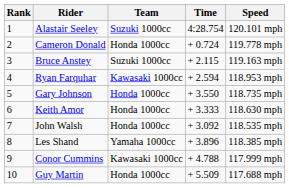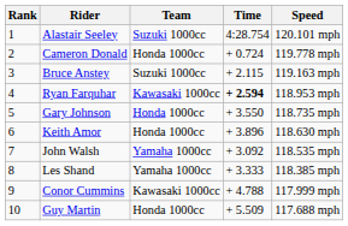 <table class="wikitable">
 <tr style="background:#efefef;">
 <th>Rank</th>
 <th>Rider</th>
 <th>Team</th>
 <th>Time</th>
 <th>Speed</th>
 </tr>
 <tr>
 <td>1</td>
 <td> <a href='#'>Alastair Seeley</a></td>
 <td><a href='#'>Suzuki</a> 1000cc</td>
 <td>4:28.754</td>
 <td>120.101 mph</td>
 </tr>
 <tr>
 <td>2</td>
 <td> <a href='#'>Cameron Donald</a></td>
 <td>Honda 1000cc</td>
 <td>+ 0.724</td>
 <td>119.778 mph</td>
 </tr>
 <tr>
 <td>3</td>
 <td> <a href='#'>Bruce Anstey</a></td>
 <td>Suzuki 1000cc</td>
 <td>+ 2.115</td>
 <td>119.163 mph</td>
 </tr>
 <tr>
 <td>4</td>
 <td> <a href='#'>Ryan Farquhar</a></td>
 <td><a href='#'>Kawasaki</a> 1000cc</td>
-<td>+ 2.594</td>
+<td><strong>+ 2.594</strong></td>
 <td>118.953 mph</td>
 </tr>
 <tr>
 <td>5</td>
 <td> <a href='#'>Gary Johnson</a></td>
 <td><a href='#'>Honda</a> 1000cc</td>
 <td>+ 3.550</td>
 <td>118.735 mph</td>
 </tr>
 <tr>
 <td>6</td>
 <td> <a href='#'>Keith Amor</a></td>
 <td>Honda 1000cc</td>
-<td>+ 3.333</td>
+<td>+ 3.896</td>
 <td>118.630 mph</td>
 </tr>
 <tr>
 <td>7</td>
 <td> John Walsh</td>
-<td>Honda 1000cc</td>
+<td><a href='#'>Yamaha</a> 1000cc</td>
 <td>+ 3.092</td>
 <td>118.535 mph</td>
 </tr>
 <tr>
 <td>8</td>
 <td> Les Shand</td>
 <td>Yamaha 1000cc</td>
-<td>+ 3.896</td>
+<td>+ 3.333</td>
 <td>118.385 mph</td>
 </tr>
 <tr>
 <td>9</td>
 <td> <a href='#'>Conor Cummins</a></td>
 <td>Kawasaki 1000cc</td>
 <td>+ 4.788</td>
 <td>117.999 mph</td>
 </tr>
 <tr>
 <td>10</td>
 <td> <a href='#'>Guy Martin</a></td>
 <td>Honda 1000cc</td>
 <td>+ 5.509</td>
 <td>117.688 mph</td>
 </tr>
 </table>
